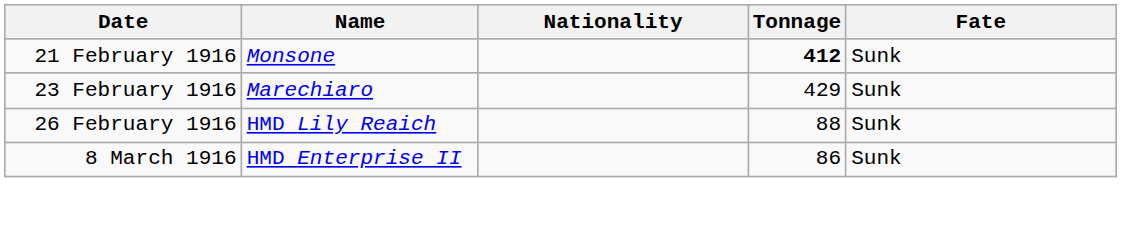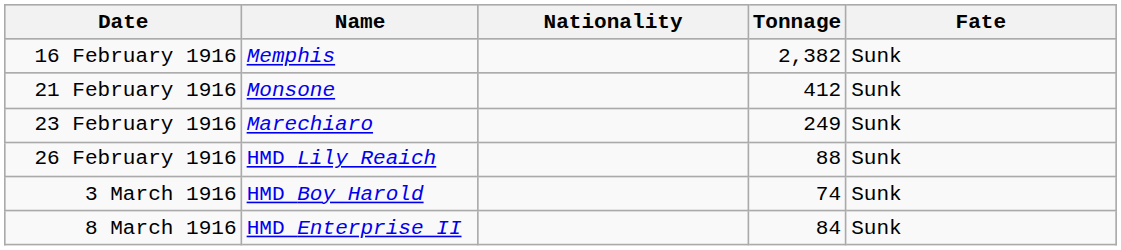 <table class="wikitable sortable">
 <tr>
 <th width="140px">Date</th>
 <th width="140px">Name</th>
 <th width="160px">Nationality</th>
 <th width="25px">Tonnage</th>
 <th width="160px">Fate</th>
 </tr>
 <tr>
+<td align="right">16 February 1916</td>
+<td align="left"><a href='#'><em>Memphis</em></a></td>
+<td align="left"></td>
+<td align="right">2,382</td>
+<td align="left">Sunk</td>
+</tr>
+<tr>
 <td align="right">21 February 1916</td>
 <td align="left"><a href='#'><em>Monsone</em></a></td>
 <td align="left"></td>
-<td align="right"><strong>412</strong></td>
+<td align="right">412</td>
 <td align="left">Sunk</td>
 </tr>
 <tr>
 <td align="right">23 February 1916</td>
 <td align="left"><a href='#'><em>Marechiaro</em></a></td>
 <td align="left"></td>
-<td align="right">429</td>
+<td align="right">249</td>
 <td align="left">Sunk</td>
 </tr>
 <tr>
 <td align="right">26 February 1916</td>
 <td align="left"><a href='#'>HMD <em>Lily Reaich</em></a></td>
 <td align="left"></td>
 <td align="right">88</td>
 <td align="left">Sunk</td>
 </tr>
 <tr>
+<td align="right">3 March 1916</td>
+<td align="left"><a href='#'>HMD <em>Boy Harold</em></a></td>
+<td align="left"></td>
+<td align="right">74</td>
+<td align="left">Sunk</td>
+</tr>
+<tr>
 <td align="right">8 March 1916</td>
 <td align="left"><a href='#'>HMD <em>Enterprise II</em></a></td>
 <td align="left"></td>
-<td align="right">86</td>
+<td align="right">84</td>
 <td align="left">Sunk</td>
 </tr>
 </table>
